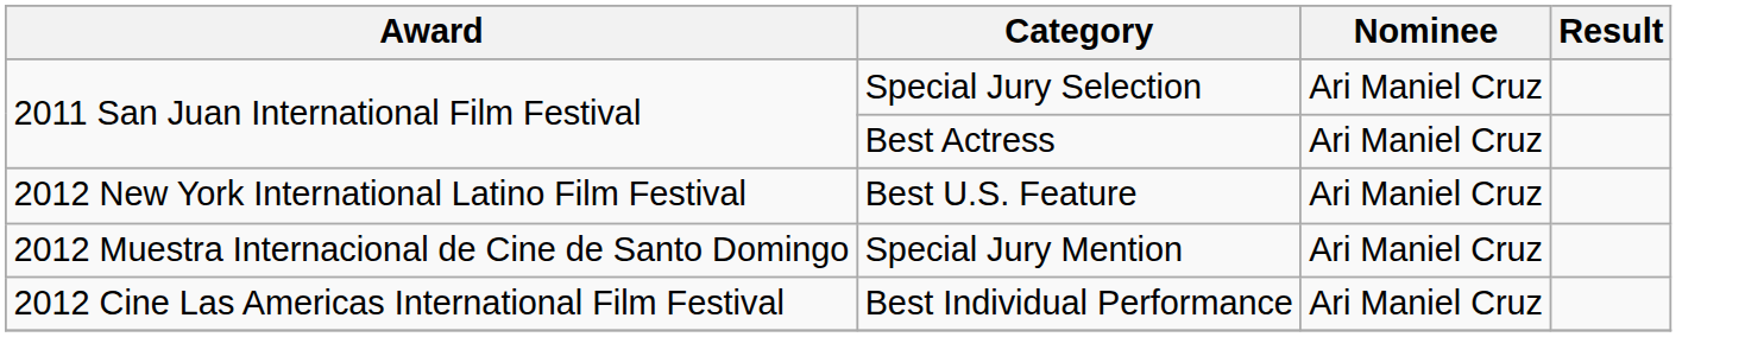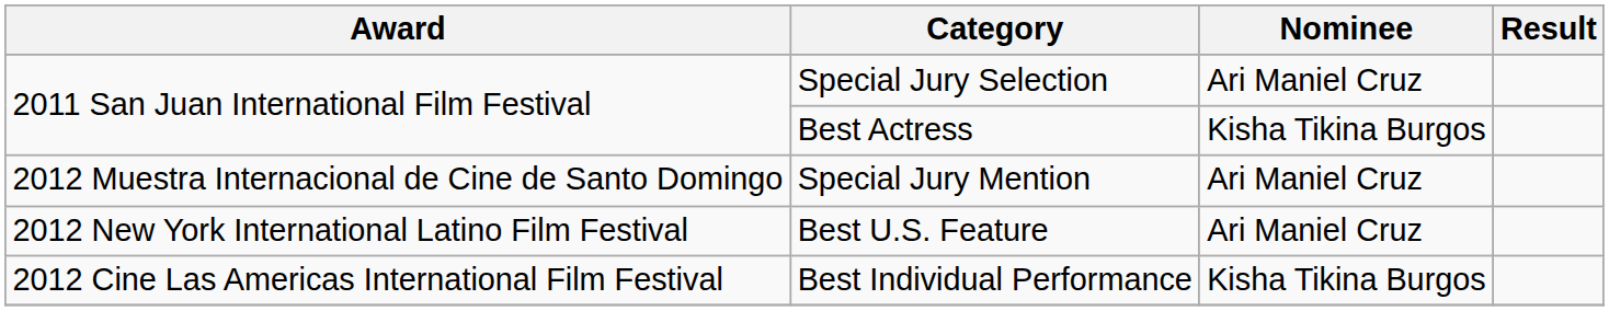 <table class="wikitable">
 <tr>
 <th>Award</th>
 <th>Category</th>
 <th>Nominee</th>
 <th>Result</th>
 </tr>
 <tr>
 <td rowspan=2>2011 San Juan International Film Festival</td>
 <td>Special Jury Selection</td>
 <td>Ari Maniel Cruz</td>
 <td></td>
 </tr>
 <tr>
 <td>Best Actress</td>
+<td>Kisha Tikina Burgos</td>
+<td></td>
+</tr>
+<tr>
+<td rowspan=1>2012 Muestra Internacional de Cine de Santo Domingo</td>
+<td>Special Jury Mention</td>
 <td>Ari Maniel Cruz</td>
 <td></td>
 </tr>
 <tr>
 <td rowspan=1>2012 New York International Latino Film Festival</td>
 <td>Best U.S. Feature</td>
 <td>Ari Maniel Cruz</td>
 <td></td>
 </tr>
 <tr>
-<td rowspan=1>2012 Muestra Internacional de Cine de Santo Domingo</td>
-<td>Special Jury Mention</td>
-<td>Ari Maniel Cruz</td>
-<td></td>
-</tr>
-<tr>
 <td rowspan=1>2012 Cine Las Americas International Film Festival</td>
 <td>Best Individual Performance</td>
-<td>Ari Maniel Cruz</td>
+<td>Kisha Tikina Burgos</td>
 <td></td>
 </tr>
 <tr>
 </tr>
 </table>
